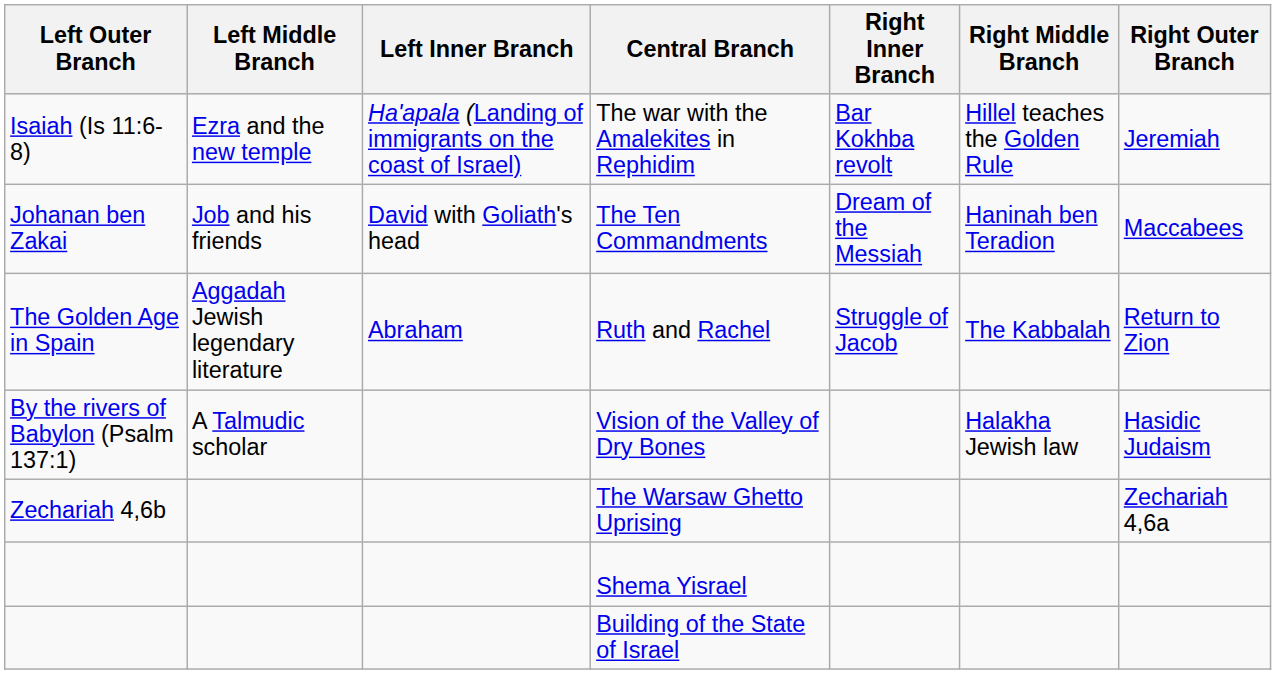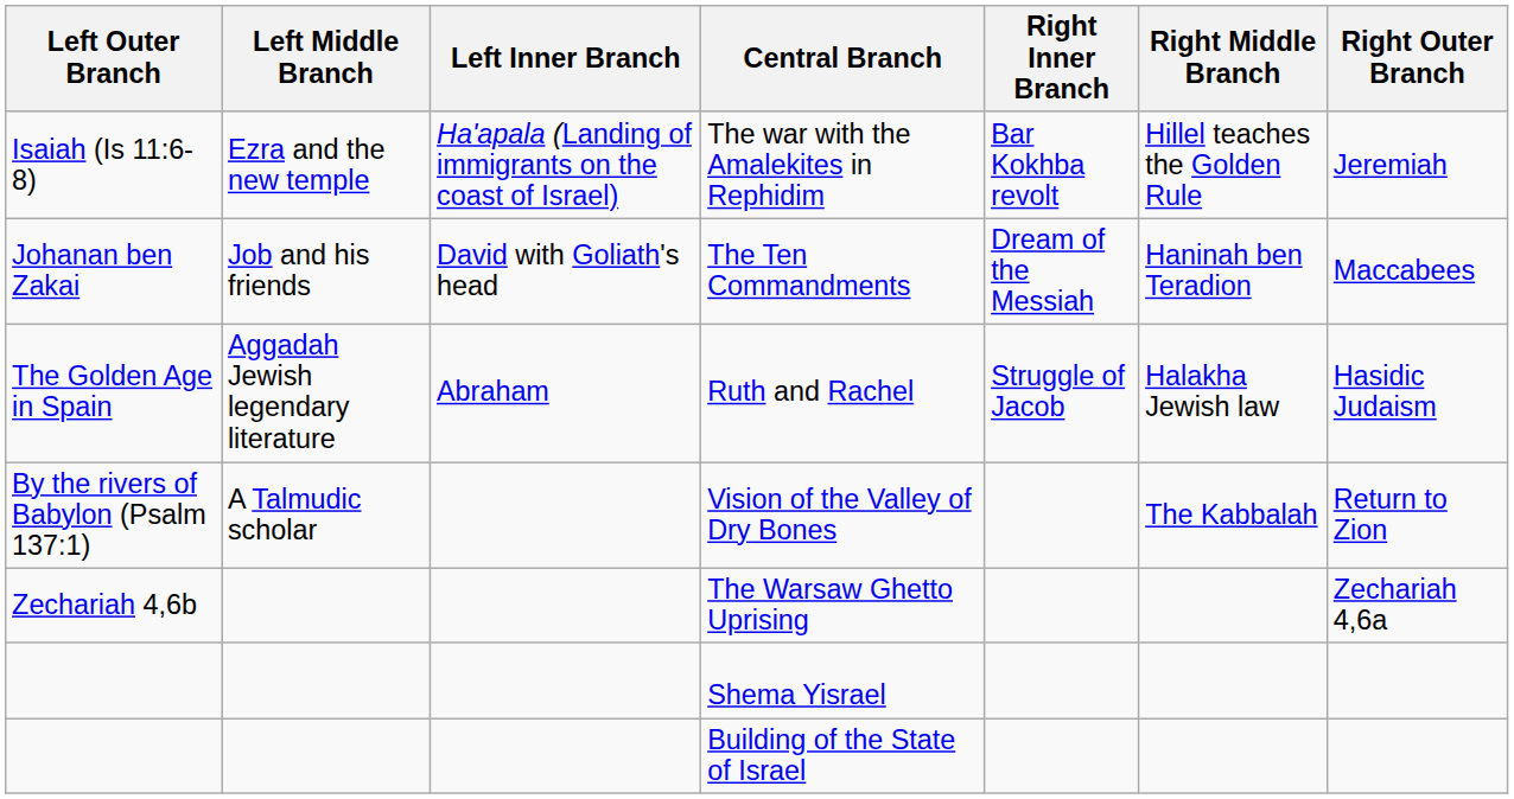 <table class="wikitable">
 <tr>
 <th>Left Outer Branch</th>
 <th>Left Middle Branch</th>
 <th>Left Inner Branch</th>
 <th>Central Branch</th>
 <th>Right Inner Branch</th>
 <th>Right Middle Branch</th>
 <th>Right Outer Branch</th>
 </tr>
 <tr>
 <td><a href='#'>Isaiah</a> (Is 11:6-8)</td>
 <td><a href='#'>Ezra</a> and the <a href='#'>new temple</a></td>
 <td><em><a href='#'>Ha'apala</a> (</em><a href='#'>Landing of immigrants on the coast of Israel)</a></td>
 <td>The war with the <a href='#'>Amalekites</a> in <a href='#'>Rephidim</a></td>
 <td><a href='#'>Bar Kokhba revolt</a></td>
 <td><a href='#'>Hillel</a> teaches the <a href='#'>Golden Rule</a></td>
 <td><a href='#'>Jeremiah</a></td>
 </tr>
 <tr>
 <td><a href='#'>Johanan ben Zakai</a></td>
 <td><a href='#'>Job</a> and his friends</td>
 <td><a href='#'>David</a> with <a href='#'>Goliath</a>'s head</td>
 <td><a href='#'>The Ten Commandments</a></td>
 <td><a href='#'>Dream of the Messiah</a></td>
 <td><a href='#'>Haninah ben Teradion</a></td>
 <td><a href='#'>Maccabees</a></td>
 </tr>
 <tr>
 <td><a href='#'>The Golden Age in Spain</a></td>
 <td><a href='#'>Aggadah</a> Jewish legendary literature</td>
 <td><a href='#'>Abraham</a></td>
 <td><a href='#'>Ruth</a> and <a href='#'>Rachel</a></td>
 <td><a href='#'>Struggle of Jacob</a></td>
-<td><a href='#'>The Kabbalah</a></td>
-<td><a href='#'>Return to Zion</a></td>
+<td><a href='#'>Halakha</a> Jewish law</td>
+<td><a href='#'>Hasidic Judaism</a></td>
 </tr>
 <tr>
 <td><a href='#'>By the rivers of Babylon</a> (Psalm 137:1)</td>
 <td>A <a href='#'>Talmudic</a> scholar</td>
 <td></td>
 <td><a href='#'>Vision of the Valley of Dry Bones</a></td>
 <td></td>
-<td><a href='#'>Halakha</a> Jewish law</td>
-<td><a href='#'>Hasidic Judaism</a></td>
+<td><a href='#'>The Kabbalah</a></td>
+<td><a href='#'>Return to Zion</a></td>
 </tr>
 <tr>
 <td><a href='#'>Zechariah</a> 4,6b</td>
 <td></td>
 <td></td>
 <td><a href='#'>The Warsaw Ghetto Uprising</a></td>
 <td></td>
 <td></td>
 <td><a href='#'>Zechariah</a> 4,6a</td>
 </tr>
 <tr>
 <td></td>
 <td></td>
 <td></td>
 <td><br><a href='#'>Shema Yisrael</a></td>
 <td></td>
 <td></td>
 <td></td>
 </tr>
 <tr>
 <td></td>
 <td></td>
 <td></td>
 <td><a href='#'>Building of the State of Israel</a></td>
 <td></td>
 <td></td>
 <td></td>
 </tr>
 </table>
